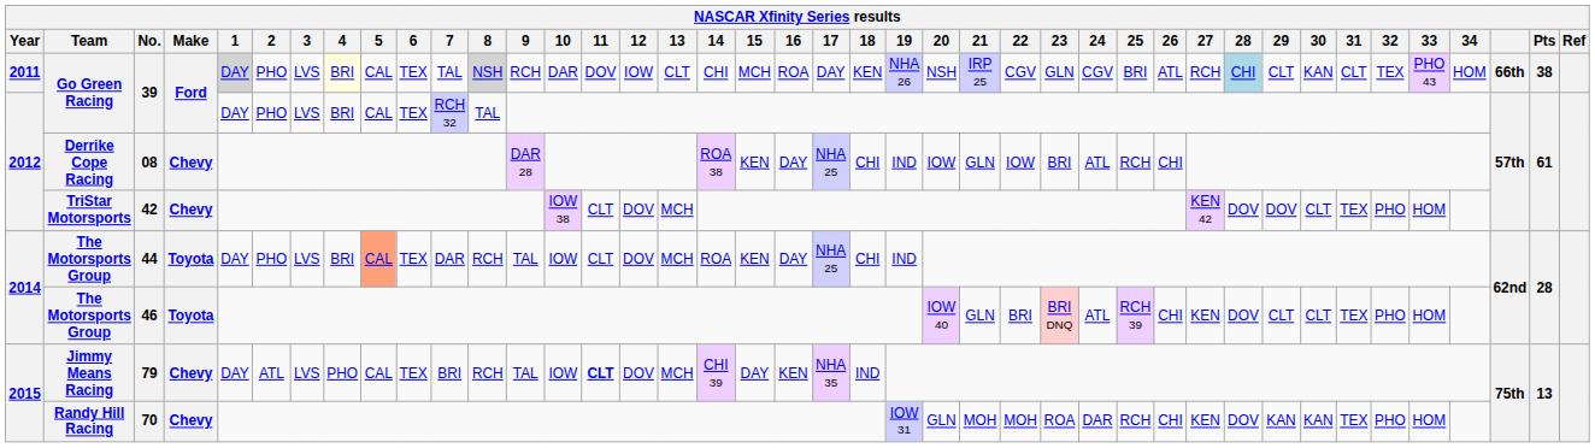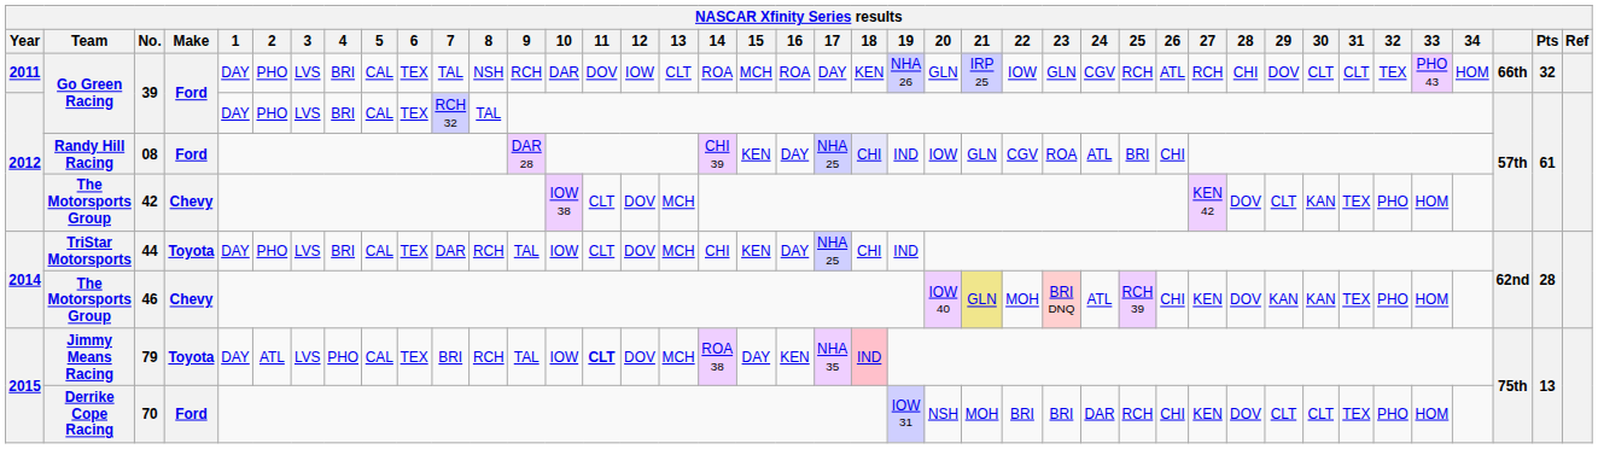 <table class="wikitable" style="text-align:center; font-size:75%">
 <tr>
 <th colspan=42><a href='#'>NASCAR Xfinity Series</a> results</th>
 </tr>
 <tr>
 <th>Year</th>
 <th>Team</th>
 <th>No.</th>
 <th>Make</th>
 <th>1</th>
 <th>2</th>
 <th>3</th>
 <th>4</th>
 <th>5</th>
 <th>6</th>
 <th>7</th>
 <th>8</th>
 <th>9</th>
 <th>10</th>
 <th>11</th>
 <th>12</th>
 <th>13</th>
 <th>14</th>
 <th>15</th>
 <th>16</th>
 <th>17</th>
 <th>18</th>
 <th>19</th>
 <th>20</th>
 <th>21</th>
 <th>22</th>
 <th>23</th>
 <th>24</th>
 <th>25</th>
 <th>26</th>
 <th>27</th>
 <th>28</th>
 <th>29</th>
 <th>30</th>
 <th>31</th>
 <th>32</th>
 <th>33</th>
 <th>34</th>
 <th></th>
 <th>Pts</th>
 <th>Ref</th>
 </tr>
 <tr>
 <th><a href='#'>2011</a></th>
 <th rowspan=2><a href='#'>Go Green Racing</a></th>
 <th rowspan=2>39</th>
 <th rowspan=2><a href='#'>Ford</a></th>
-<td style="background: lightgrey;"><a href='#'>DAY</a></td>
+<td><a href='#'>DAY</a></td>
 <td><a href='#'>PHO</a></td>
 <td><a href='#'>LVS</a></td>
-<td style="background: lightyellow;"><a href='#'>BRI</a></td>
+<td><a href='#'>BRI</a></td>
 <td><a href='#'>CAL</a></td>
 <td><a href='#'>TEX</a></td>
 <td><a href='#'>TAL</a></td>
-<td style="background: lightgrey;"><a href='#'>NSH</a></td>
+<td><a href='#'>NSH</a></td>
 <td><a href='#'>RCH</a></td>
 <td><a href='#'>DAR</a></td>
 <td><a href='#'>DOV</a></td>
 <td><a href='#'>IOW</a></td>
 <td><a href='#'>CLT</a></td>
-<td><a href='#'>CHI</a></td>
+<td><a href='#'>ROA</a></td>
 <td><a href='#'>MCH</a></td>
 <td><a href='#'>ROA</a></td>
 <td><a href='#'>DAY</a></td>
 <td><a href='#'>KEN</a></td>
 <td style="background:#CFCFFF;"><a href='#'>NHA</a><br><small>26</small></td>
-<td><a href='#'>NSH</a></td>
+<td><a href='#'>GLN</a></td>
 <td style="background:#CFCFFF;"><a href='#'>IRP</a><br><small>25</small></td>
-<td><a href='#'>CGV</a></td>
+<td><a href='#'>IOW</a></td>
 <td><a href='#'>GLN</a></td>
 <td><a href='#'>CGV</a></td>
-<td><a href='#'>BRI</a></td>
+<td><a href='#'>RCH</a></td>
 <td><a href='#'>ATL</a></td>
 <td><a href='#'>RCH</a></td>
-<td style="background: lightblue;"><a href='#'>CHI</a></td>
+<td><a href='#'>CHI</a></td>
+<td><a href='#'>DOV</a></td>
 <td><a href='#'>CLT</a></td>
-<td><a href='#'>KAN</a></td>
 <td><a href='#'>CLT</a></td>
 <td><a href='#'>TEX</a></td>
 <td style="background:#EFCFFF;"><a href='#'>PHO</a><br><small>43</small></td>
 <td><a href='#'>HOM</a></td>
 <th>66th</th>
-<th>38</th>
+<th>32</th>
 <th></th>
 </tr>
 <tr>
 <th rowspan=3><a href='#'>2012</a></th>
 <td><a href='#'>DAY</a></td>
 <td><a href='#'>PHO</a></td>
 <td><a href='#'>LVS</a></td>
 <td><a href='#'>BRI</a></td>
 <td><a href='#'>CAL</a></td>
 <td><a href='#'>TEX</a></td>
 <td style="background:#CFCFFF;"><a href='#'>RCH</a><br><small>32</small></td>
 <td><a href='#'>TAL</a></td>
 <td colspan=26></td>
 <th rowspan=3>57th</th>
 <th rowspan=3>61</th>
 <th rowspan=3></th>
 </tr>
 <tr>
-<th><a href='#'>Derrike Cope Racing</a></th>
+<th><a href='#'>Randy Hill Racing</a></th>
 <th>08</th>
-<th><a href='#'>Chevy</a></th>
+<th><a href='#'>Ford</a></th>
 <td colspan=8></td>
 <td style="background:#EFCFFF;"><a href='#'>DAR</a><br><small>28</small></td>
 <td colspan=4></td>
-<td style="background:#EFCFFF;"><a href='#'>ROA</a><br><small>38</small></td>
+<td style="background:#EFCFFF;"><a href='#'>CHI</a><br><small>39</small></td>
 <td><a href='#'>KEN</a></td>
 <td><a href='#'>DAY</a></td>
 <td style="background:#CFCFFF;"><a href='#'>NHA</a><br><small>25</small></td>
-<td><a href='#'>CHI</a></td>
+<td style="background: lavender;"><a href='#'>CHI</a></td>
 <td><a href='#'>IND</a></td>
 <td><a href='#'>IOW</a></td>
 <td><a href='#'>GLN</a></td>
-<td><a href='#'>IOW</a></td>
+<td><a href='#'>CGV</a></td>
+<td><a href='#'>ROA</a></td>
+<td><a href='#'>ATL</a></td>
 <td><a href='#'>BRI</a></td>
-<td><a href='#'>ATL</a></td>
-<td><a href='#'>RCH</a></td>
 <td><a href='#'>CHI</a></td>
 <td colspan=8></td>
 </tr>
 <tr>
-<th><a href='#'>TriStar Motorsports</a></th>
+<th><a href='#'>The Motorsports Group</a></th>
 <th>42</th>
 <th><a href='#'>Chevy</a></th>
 <td colspan=9></td>
 <td style="background:#EFCFFF;"><a href='#'>IOW</a><br><small>38</small></td>
 <td><a href='#'>CLT</a></td>
 <td><a href='#'>DOV</a></td>
 <td><a href='#'>MCH</a></td>
 <td colspan=13></td>
 <td style="background:#EFCFFF;"><a href='#'>KEN</a><br><small>42</small></td>
 <td><a href='#'>DOV</a></td>
-<td><a href='#'>DOV</a></td>
 <td><a href='#'>CLT</a></td>
+<td><a href='#'>KAN</a></td>
 <td><a href='#'>TEX</a></td>
 <td><a href='#'>PHO</a></td>
 <td><a href='#'>HOM</a></td>
 <td></td>
 </tr>
 <tr>
 <th rowspan=2><a href='#'>2014</a></th>
-<th><a href='#'>The Motorsports Group</a></th>
+<th><a href='#'>TriStar Motorsports</a></th>
 <th>44</th>
 <th><a href='#'>Toyota</a></th>
 <td><a href='#'>DAY</a></td>
 <td><a href='#'>PHO</a></td>
 <td><a href='#'>LVS</a></td>
 <td><a href='#'>BRI</a></td>
-<td style="background: lightsalmon;"><a href='#'>CAL</a></td>
+<td><a href='#'>CAL</a></td>
 <td><a href='#'>TEX</a></td>
 <td><a href='#'>DAR</a></td>
 <td><a href='#'>RCH</a></td>
 <td><a href='#'>TAL</a></td>
 <td><a href='#'>IOW</a></td>
 <td><a href='#'>CLT</a></td>
 <td><a href='#'>DOV</a></td>
 <td><a href='#'>MCH</a></td>
-<td><a href='#'>ROA</a></td>
+<td><a href='#'>CHI</a></td>
 <td><a href='#'>KEN</a></td>
 <td><a href='#'>DAY</a></td>
 <td style="background:#CFCFFF;"><a href='#'>NHA</a><br><small>25</small></td>
 <td><a href='#'>CHI</a></td>
 <td><a href='#'>IND</a></td>
 <td colspan=15></td>
 <th rowspan=2>62nd</th>
 <th rowspan=2>28</th>
 <th rowspan=2></th>
 </tr>
 <tr>
 <th><a href='#'>The Motorsports Group</a></th>
 <th>46</th>
-<th><a href='#'>Toyota</a></th>
+<th><a href='#'>Chevy</a></th>
 <td colspan=19></td>
 <td style="background:#EFCFFF;"><a href='#'>IOW</a><br><small>40</small></td>
-<td><a href='#'>GLN</a></td>
-<td><a href='#'>BRI</a></td>
+<td style="background: khaki;"><a href='#'>GLN</a></td>
+<td><a href='#'>MOH</a></td>
 <td style="background:#FFCFCF;"><a href='#'>BRI</a><br><small>DNQ</small></td>
 <td><a href='#'>ATL</a></td>
 <td style="background:#EFCFFF;"><a href='#'>RCH</a><br><small>39</small></td>
 <td><a href='#'>CHI</a></td>
 <td><a href='#'>KEN</a></td>
 <td><a href='#'>DOV</a></td>
-<td><a href='#'>CLT</a></td>
-<td><a href='#'>CLT</a></td>
+<td><a href='#'>KAN</a></td>
+<td><a href='#'>KAN</a></td>
 <td><a href='#'>TEX</a></td>
 <td><a href='#'>PHO</a></td>
 <td><a href='#'>HOM</a></td>
 <td></td>
 </tr>
 <tr>
 <th rowspan=2><a href='#'>2015</a></th>
 <th><a href='#'>Jimmy Means Racing</a></th>
 <th>79</th>
-<th><a href='#'>Chevy</a></th>
+<th><a href='#'>Toyota</a></th>
 <td><a href='#'>DAY</a></td>
 <td><a href='#'>ATL</a></td>
 <td><a href='#'>LVS</a></td>
 <td><a href='#'>PHO</a></td>
 <td><a href='#'>CAL</a></td>
 <td><a href='#'>TEX</a></td>
 <td><a href='#'>BRI</a></td>
 <td><a href='#'>RCH</a></td>
 <td><a href='#'>TAL</a></td>
 <td><a href='#'>IOW</a></td>
 <td><strong><a href='#'>CLT</a></strong></td>
 <td><a href='#'>DOV</a></td>
 <td><a href='#'>MCH</a></td>
-<td style="background:#EFCFFF;"><a href='#'>CHI</a><br><small>39</small></td>
+<td style="background:#EFCFFF;"><a href='#'>ROA</a><br><small>38</small></td>
 <td><a href='#'>DAY</a></td>
 <td><a href='#'>KEN</a></td>
 <td style="background:#EFCFFF;"><a href='#'>NHA</a><br><small>35</small></td>
-<td><a href='#'>IND</a></td>
+<td style="background: pink;"><a href='#'>IND</a></td>
 <td colspan=16></td>
 <th rowspan=2>75th</th>
 <th rowspan=2>13</th>
 <th rowspan=2></th>
 </tr>
 <tr>
-<th><a href='#'>Randy Hill Racing</a></th>
+<th><a href='#'>Derrike Cope Racing</a></th>
 <th>70</th>
-<th><a href='#'>Chevy</a></th>
+<th><a href='#'>Ford</a></th>
 <td colspan=18></td>
 <td style="background:#CFCFFF;"><a href='#'>IOW</a><br><small>31</small></td>
-<td><a href='#'>GLN</a></td>
+<td><a href='#'>NSH</a></td>
 <td><a href='#'>MOH</a></td>
-<td><a href='#'>MOH</a></td>
-<td><a href='#'>ROA</a></td>
+<td><a href='#'>BRI</a></td>
+<td><a href='#'>BRI</a></td>
 <td><a href='#'>DAR</a></td>
 <td><a href='#'>RCH</a></td>
 <td><a href='#'>CHI</a></td>
 <td><a href='#'>KEN</a></td>
 <td><a href='#'>DOV</a></td>
-<td><a href='#'>KAN</a></td>
-<td><a href='#'>KAN</a></td>
+<td><a href='#'>CLT</a></td>
+<td><a href='#'>CLT</a></td>
 <td><a href='#'>TEX</a></td>
 <td><a href='#'>PHO</a></td>
 <td><a href='#'>HOM</a></td>
 <td></td>
 </tr>
 </table>
